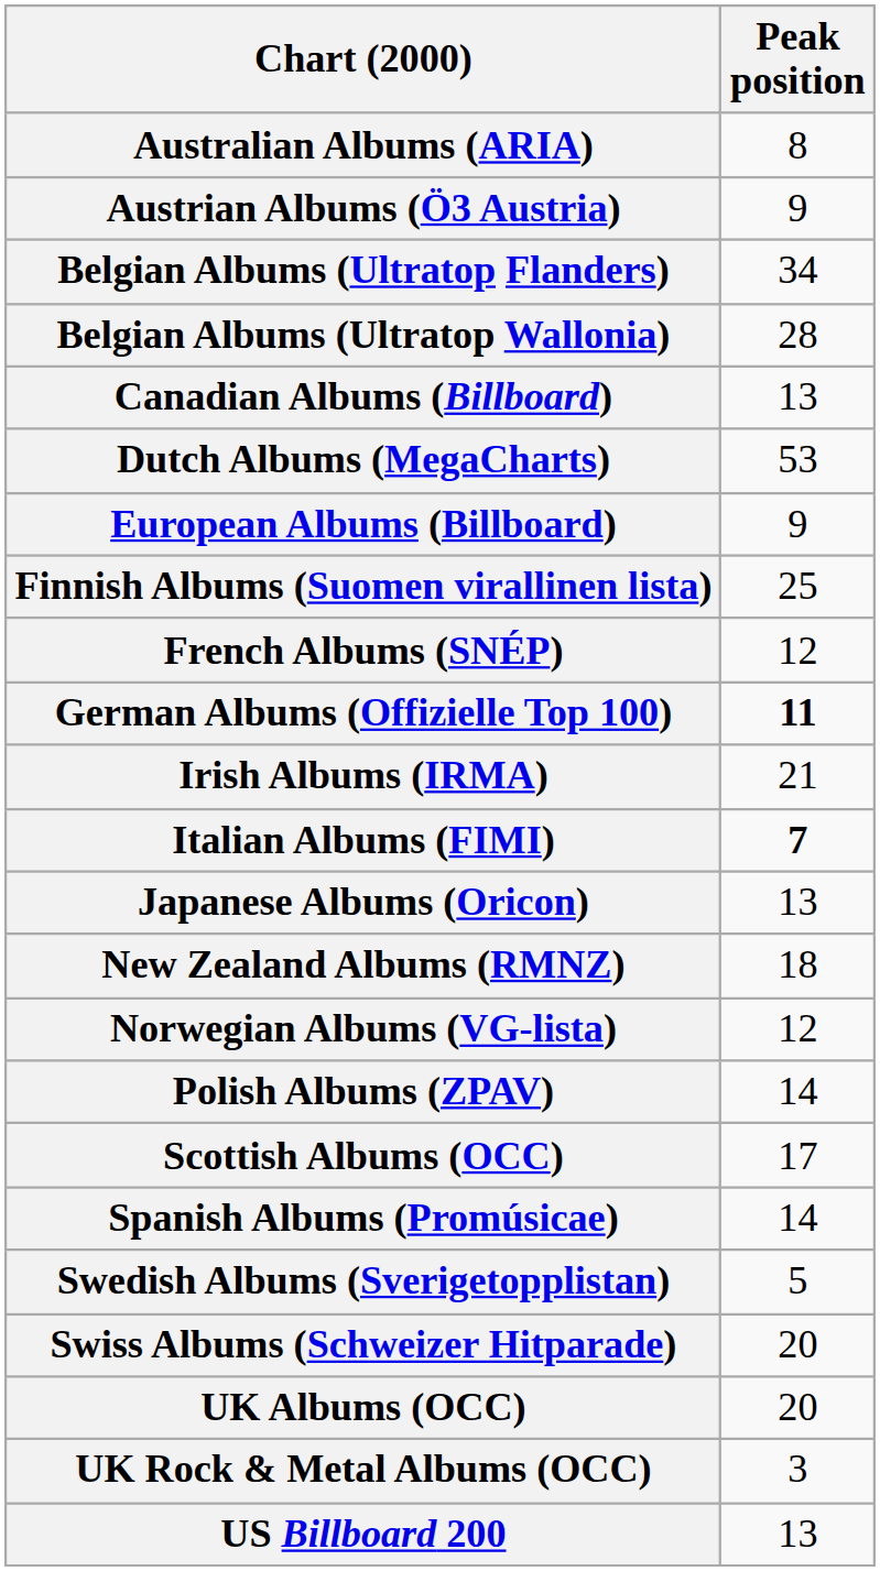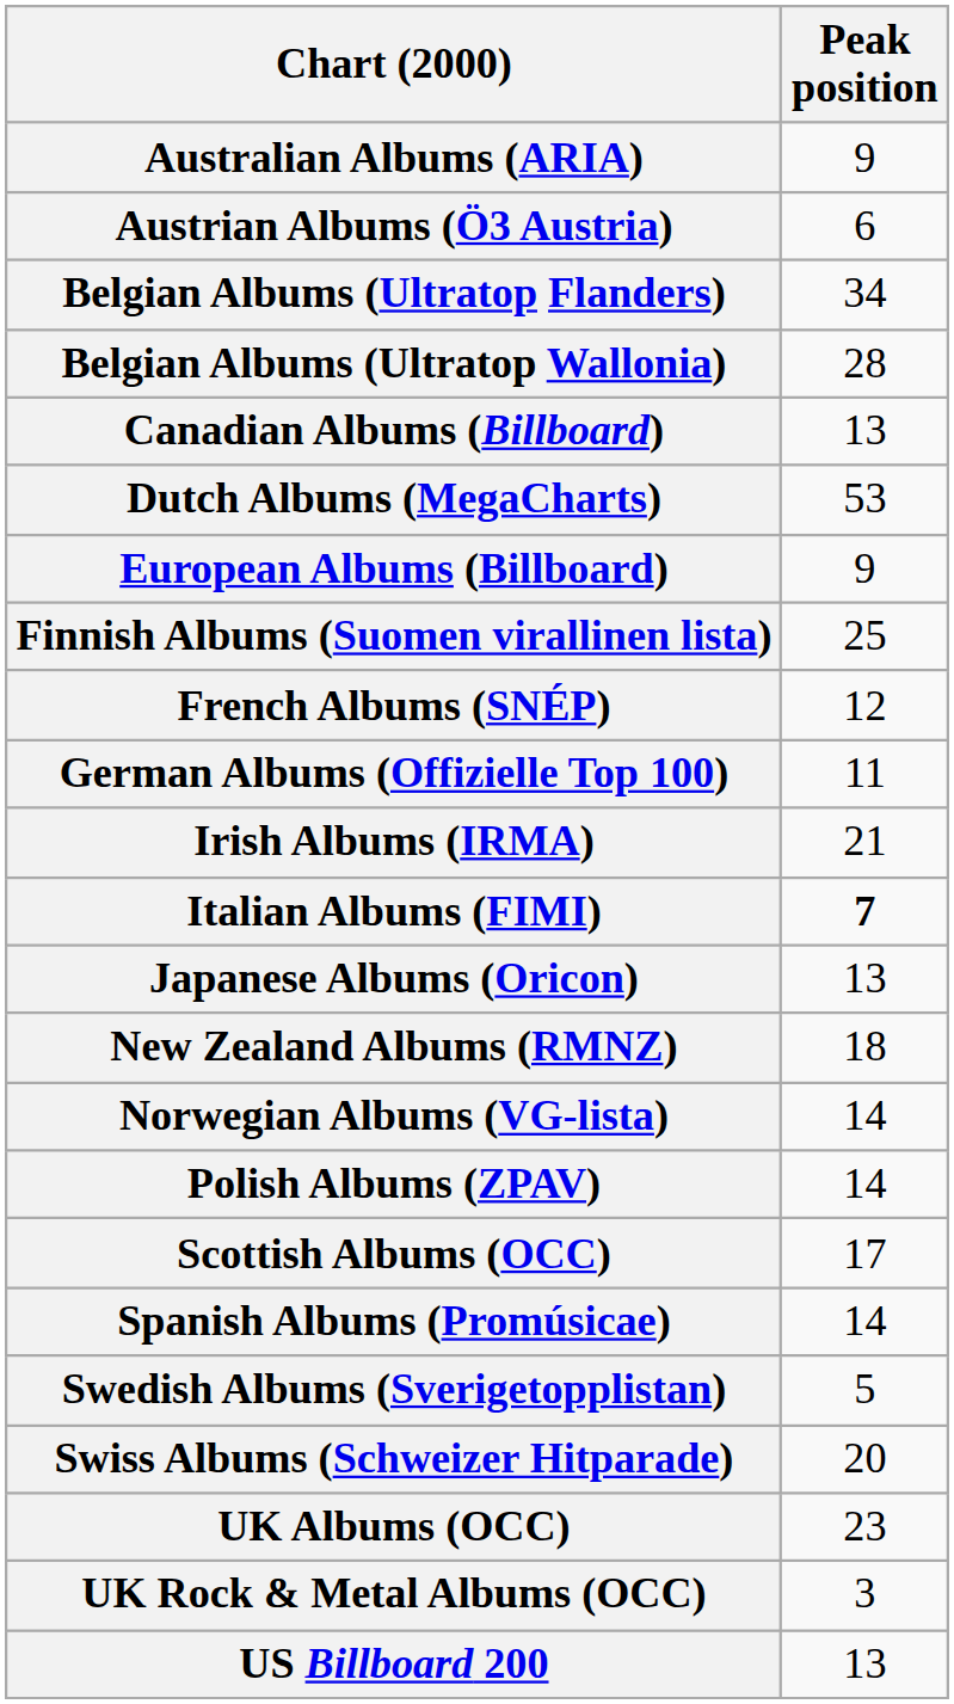 <table class="wikitable sortable plainrowheaders">
 <tr>
 <th scope="col">Chart (2000)</th>
 <th scope="col">Peak<br>position</th>
 </tr>
 <tr>
 <th scope="row">Australian Albums (<a href='#'>ARIA</a>)</th>
-<td align="center">8</td>
+<td align="center">9</td>
 </tr>
 <tr>
 <th scope="row">Austrian Albums (<a href='#'>Ö3 Austria</a>)</th>
-<td align="center">9</td>
+<td align="center">6</td>
 </tr>
 <tr>
 <th scope="row">Belgian Albums (<a href='#'>Ultratop</a> <a href='#'>Flanders</a>)</th>
 <td align="center">34</td>
 </tr>
 <tr>
 <th scope="row">Belgian Albums (Ultratop <a href='#'>Wallonia</a>)</th>
 <td align="center">28</td>
 </tr>
 <tr>
 <th scope="row">Canadian Albums (<em><a href='#'>Billboard</a></em>)</th>
 <td align="center">13</td>
 </tr>
 <tr>
 <th scope="row">Dutch Albums (<a href='#'>MegaCharts</a>)</th>
 <td align="center">53</td>
 </tr>
 <tr>
 <th scope="row"><a href='#'>European Albums</a> (<a href='#'>Billboard</a>)</th>
 <td align="center">9</td>
 </tr>
 <tr>
 <th scope="row">Finnish Albums (<a href='#'>Suomen virallinen lista</a>)</th>
 <td align="center">25</td>
 </tr>
 <tr>
 <th scope="row">French Albums (<a href='#'>SNÉP</a>)</th>
 <td align="center">12</td>
 </tr>
 <tr>
 <th scope="row">German Albums (<a href='#'>Offizielle Top 100</a>)</th>
-<td align="center"><strong>11</strong></td>
+<td align="center">11</td>
 </tr>
 <tr>
 <th scope="row">Irish Albums (<a href='#'>IRMA</a>)</th>
 <td align="center">21</td>
 </tr>
 <tr>
 <th scope="row">Italian Albums (<a href='#'>FIMI</a>)</th>
 <td align="center"><strong>7</strong></td>
 </tr>
 <tr>
 <th scope="row">Japanese Albums (<a href='#'>Oricon</a>)</th>
 <td align="center">13</td>
 </tr>
 <tr>
 <th scope="row">New Zealand Albums (<a href='#'>RMNZ</a>)</th>
 <td align="center">18</td>
 </tr>
 <tr>
 <th scope="row">Norwegian Albums (<a href='#'>VG-lista</a>)</th>
-<td align="center">12</td>
+<td align="center">14</td>
 </tr>
 <tr>
 <th scope="row">Polish Albums (<a href='#'>ZPAV</a>)</th>
 <td align="center">14</td>
 </tr>
 <tr>
 <th scope="row">Scottish Albums (<a href='#'>OCC</a>)</th>
 <td align="center">17</td>
 </tr>
 <tr>
 <th scope="row">Spanish Albums (<a href='#'>Promúsicae</a>)</th>
 <td align="center">14</td>
 </tr>
 <tr>
 <th scope="row">Swedish Albums (<a href='#'>Sverigetopplistan</a>)</th>
 <td align="center">5</td>
 </tr>
 <tr>
 <th scope="row">Swiss Albums (<a href='#'>Schweizer Hitparade</a>)</th>
 <td align="center">20</td>
 </tr>
 <tr>
 <th scope="row">UK Albums (OCC)</th>
-<td align="center">20</td>
+<td align="center">23</td>
 </tr>
 <tr>
 <th scope="row">UK Rock & Metal Albums (OCC)</th>
 <td align="center">3</td>
 </tr>
 <tr>
 <th scope="row">US <a href='#'><em>Billboard</em> 200</a></th>
 <td align="center">13</td>
 </tr>
 <tr>
 </tr>
 </table>
